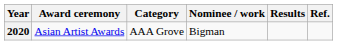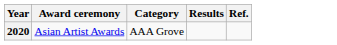 <table class="wikitable plainrowheaders sortable">
 <tr>
 <th>Year</th>
 <th>Award ceremony</th>
 <th>Category</th>
-<th>Nominee / work</th>
 <th>Results</th>
 <th>Ref.</th>
 </tr>
 <tr>
 <th scope="row">2020</th>
 <td><a href='#'>Asian Artist Awards</a></td>
 <td>AAA Grove</td>
-<td>Bigman</td>
 <td></td>
 <td></td>
 </tr>
 </table>
